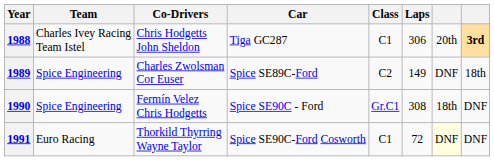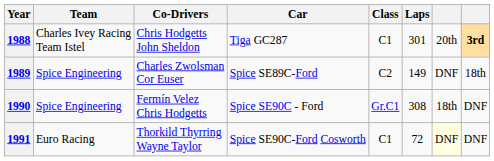 <table class="wikitable" style="text-align:center; font-size:90%; text-align:center;">
 <tr>
 <th>Year</th>
 <th>Team</th>
 <th>Co-Drivers</th>
 <th>Car</th>
 <th>Class</th>
 <th>Laps</th>
 <th></th>
 <th></th>
 </tr>
 <tr>
 <th><a href='#'>1988</a></th>
 <td align="left" nowrap> Charles Ivey Racing<br> Team Istel</td>
 <td align="left" nowrap> <a href='#'>Chris Hodgetts</a><br> <a href='#'>John Sheldon</a></td>
 <td align="left" nowrap><a href='#'>Tiga</a> GC287</td>
 <td>C1</td>
-<td>306</td>
+<td>301</td>
 <td>20th</td>
 <td style="background:#FFDF9F;"><strong>3rd</strong></td>
 </tr>
 <tr>
 <th><a href='#'>1989</a></th>
 <td align="left" nowrap> <a href='#'>Spice Engineering</a></td>
 <td align="left" nowrap> <a href='#'>Charles Zwolsman</a><br> <a href='#'>Cor Euser</a></td>
 <td align="left" nowrap><a href='#'>Spice</a> SE89C-<a href='#'>Ford</a></td>
 <td>C2</td>
 <td>149</td>
 <td>DNF</td>
 <td>18th</td>
 </tr>
 <tr>
 <th><a href='#'>1990</a></th>
 <td align="left" nowrap> <a href='#'>Spice Engineering</a></td>
 <td align="left" nowrap> <a href='#'>Fermín Velez</a><br> <a href='#'>Chris Hodgetts</a></td>
 <td align="left" nowrap><a href='#'>Spice SE90C</a> - Ford</td>
 <td><a href='#'>Gr.C1</a></td>
 <td>308</td>
 <td>18th</td>
 <td>DNF</td>
 </tr>
 <tr>
 <th><a href='#'>1991</a></th>
 <td align="left" nowrap> Euro Racing</td>
 <td align="left" nowrap> <a href='#'>Thorkild Thyrring</a><br> <a href='#'>Wayne Taylor</a></td>
 <td align="left" nowrap><a href='#'>Spice</a> SE90C-<a href='#'>Ford</a> <a href='#'>Cosworth</a></td>
 <td>C1</td>
 <td>72</td>
 <td style="background: lightyellow;">DNF</td>
 <td>DNF</td>
 </tr>
 </table>
